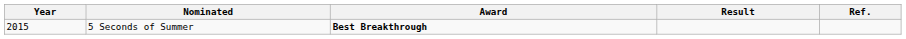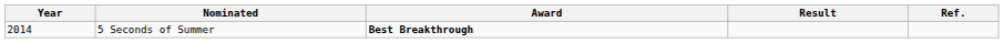 <table class="wikitable" style="width:100%;">
 <tr>
 <th width=5%>Year</th>
 <th style="width:15%;">Nominated</th>
 <th style="width:20%;">Award</th>
 <th style="width:10%;">Result</th>
 <th style="width:5%;">Ref.</th>
 </tr>
 <tr>
-<td>2015</td>
+<td>2014</td>
 <td>5 Seconds of Summer</td>
 <td><strong>Best Breakthrough</strong></td>
 <td></td>
 <td></td>
 </tr>
 </table>
